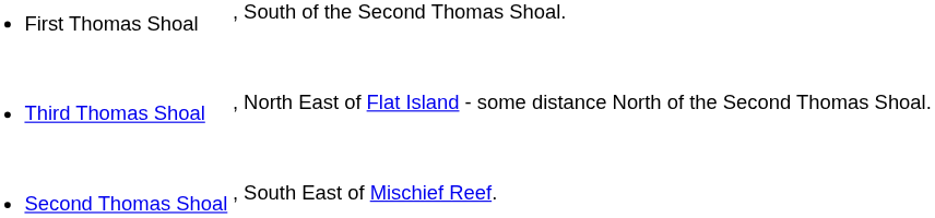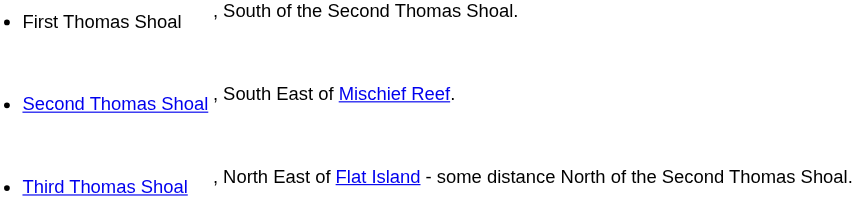 <table>
 <tr>
 <td><br><ul><li>First Thomas Shoal</li></ul></td>
 <td>, South of the Second Thomas Shoal.</td>
 </tr>
 <tr>
+<td><br><ul><li><a href='#'>Second Thomas Shoal</a></li></ul></td>
+<td>, South East of <a href='#'>Mischief Reef</a>.</td>
+</tr>
+<tr>
 <td><br><ul><li><a href='#'>Third Thomas Shoal</a></li></ul></td>
 <td>, North East of <a href='#'>Flat Island</a> - some distance North of the Second Thomas Shoal.</td>
 </tr>
-<tr>
-<td><br><ul><li><a href='#'>Second Thomas Shoal</a></li></ul></td>
-<td>, South East of <a href='#'>Mischief Reef</a>.</td>
-</tr>
 </table>
